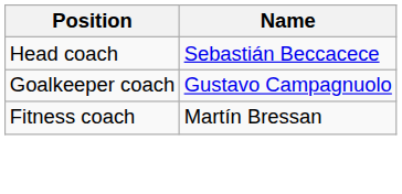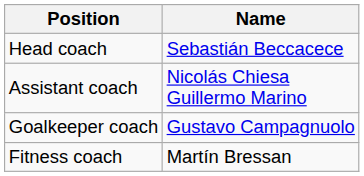 <table class="wikitable">
 <tr>
 <th>Position</th>
 <th>Name</th>
 </tr>
 <tr>
 <td>Head coach</td>
 <td> <a href='#'>Sebastián Beccacece</a></td>
 </tr>
 <tr>
+<td>Assistant coach</td>
+<td> <a href='#'>Nicolás Chiesa</a> <br>  <a href='#'>Guillermo Marino</a></td>
+</tr>
+<tr>
 <td>Goalkeeper coach</td>
 <td> <a href='#'>Gustavo Campagnuolo</a></td>
 </tr>
 <tr>
 <td>Fitness coach</td>
 <td> Martín Bressan</td>
 </tr>
 </table>
